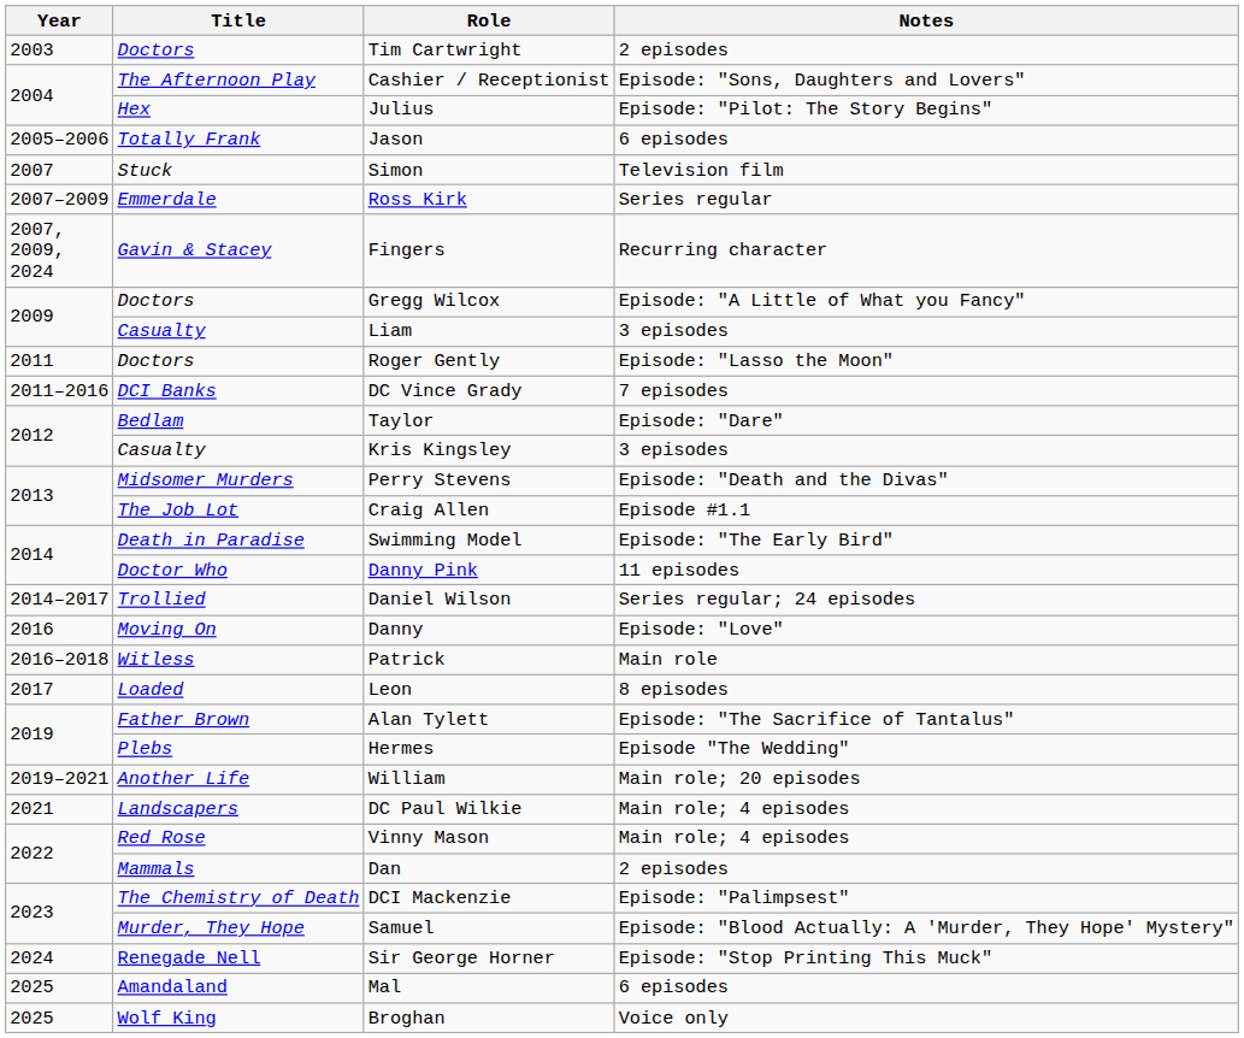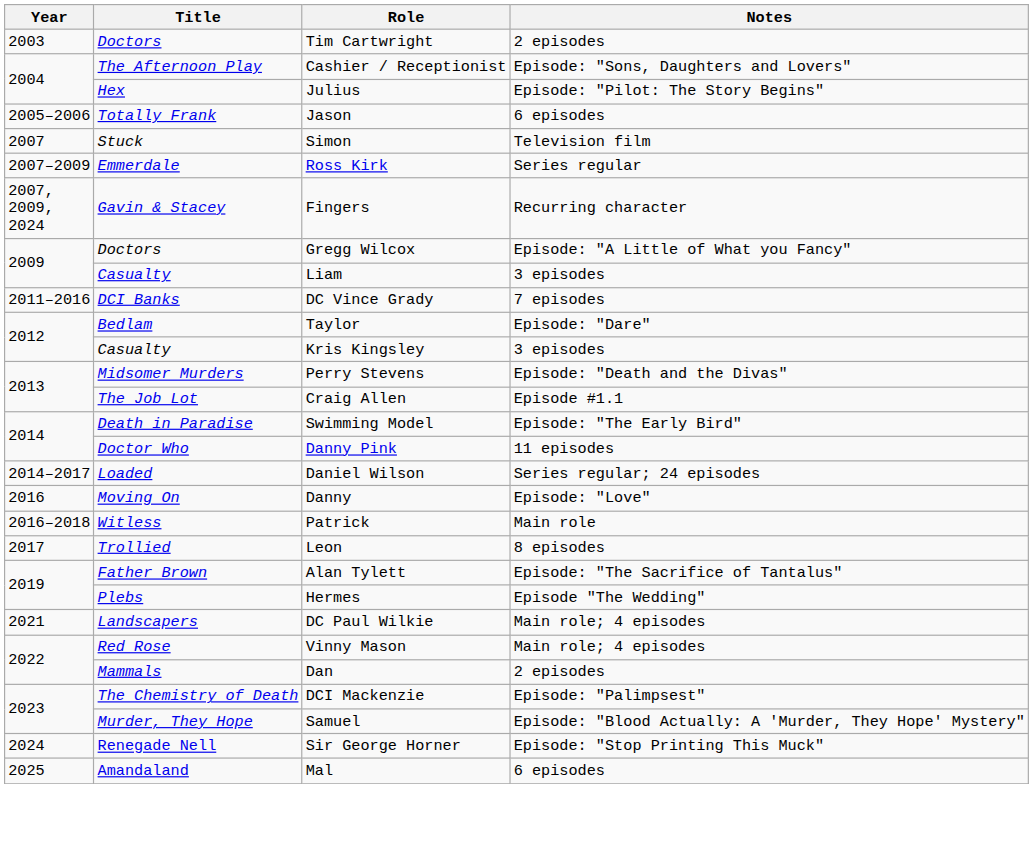 <table class="wikitable sortable">
 <tr>
 <th>Year</th>
 <th>Title</th>
 <th>Role</th>
 <th class="unsortable">Notes</th>
 </tr>
 <tr>
 <td>2003</td>
 <td><em><a href='#'>Doctors</a></em></td>
 <td>Tim Cartwright</td>
 <td>2 episodes</td>
 </tr>
 <tr>
 <td rowspan="2">2004</td>
 <td><em><a href='#'>The Afternoon Play</a></em></td>
 <td>Cashier / Receptionist</td>
 <td>Episode: "Sons, Daughters and Lovers"</td>
 </tr>
 <tr>
 <td><em><a href='#'>Hex</a></em></td>
 <td>Julius</td>
 <td>Episode: "Pilot: The Story Begins"</td>
 </tr>
 <tr>
 <td>2005–2006</td>
 <td><em><a href='#'>Totally Frank</a></em></td>
 <td>Jason</td>
 <td>6 episodes</td>
 </tr>
 <tr>
 <td>2007</td>
 <td><em>Stuck</em></td>
 <td>Simon</td>
 <td>Television film</td>
 </tr>
 <tr>
 <td>2007–2009</td>
 <td><em><a href='#'>Emmerdale</a></em></td>
 <td><a href='#'>Ross Kirk</a></td>
 <td>Series regular</td>
 </tr>
 <tr>
 <td>2007,<br>2009,<br>2024</td>
 <td><em><a href='#'>Gavin & Stacey</a></em></td>
 <td>Fingers</td>
 <td>Recurring character</td>
 </tr>
 <tr>
 <td rowspan="2">2009</td>
 <td><em>Doctors</em></td>
 <td>Gregg Wilcox</td>
 <td>Episode: "A Little of What you Fancy"</td>
 </tr>
 <tr>
 <td><em><a href='#'>Casualty</a></em></td>
 <td>Liam</td>
 <td>3 episodes</td>
 </tr>
 <tr>
-<td>2011</td>
-<td><em>Doctors</em></td>
-<td>Roger Gently</td>
-<td>Episode: "Lasso the Moon"</td>
-</tr>
-<tr>
 <td>2011–2016</td>
 <td><em><a href='#'>DCI Banks</a></em></td>
 <td>DC Vince Grady</td>
 <td>7 episodes</td>
 </tr>
 <tr>
 <td rowspan="2">2012</td>
 <td><em><a href='#'>Bedlam</a></em></td>
 <td>Taylor</td>
 <td>Episode: "Dare"</td>
 </tr>
 <tr>
 <td><em>Casualty</em></td>
 <td>Kris Kingsley</td>
 <td>3 episodes</td>
 </tr>
 <tr>
 <td rowspan="2">2013</td>
 <td><em><a href='#'>Midsomer Murders</a></em></td>
 <td>Perry Stevens</td>
 <td>Episode: "Death and the Divas"</td>
 </tr>
 <tr>
 <td><em><a href='#'>The Job Lot</a></em></td>
 <td>Craig Allen</td>
 <td>Episode #1.1</td>
 </tr>
 <tr>
 <td rowspan="2">2014</td>
 <td><em><a href='#'>Death in Paradise</a></em></td>
 <td>Swimming Model</td>
 <td>Episode: "The Early Bird"</td>
 </tr>
 <tr>
 <td><em><a href='#'>Doctor Who</a></em></td>
 <td><a href='#'>Danny Pink</a></td>
 <td>11 episodes</td>
 </tr>
 <tr>
 <td>2014–2017</td>
-<td><em><a href='#'>Trollied</a></em></td>
+<td><em><a href='#'>Loaded</a></em></td>
 <td>Daniel Wilson</td>
 <td>Series regular; 24 episodes</td>
 </tr>
 <tr>
 <td>2016</td>
 <td><em><a href='#'>Moving On</a></em></td>
 <td>Danny</td>
 <td>Episode: "Love"</td>
 </tr>
 <tr>
 <td>2016–2018</td>
 <td><em><a href='#'>Witless</a></em></td>
 <td>Patrick</td>
 <td>Main role</td>
 </tr>
 <tr>
 <td>2017</td>
-<td><em><a href='#'>Loaded</a></em></td>
+<td><em><a href='#'>Trollied</a></em></td>
 <td>Leon</td>
 <td>8 episodes</td>
 </tr>
 <tr>
 <td rowspan="2">2019</td>
 <td><em><a href='#'>Father Brown</a></em></td>
 <td>Alan Tylett</td>
 <td>Episode: "The Sacrifice of Tantalus"</td>
 </tr>
 <tr>
 <td><em><a href='#'>Plebs</a></em></td>
 <td>Hermes</td>
 <td>Episode "The Wedding"</td>
-</tr>
-<tr>
-<td>2019–2021</td>
-<td><em><a href='#'>Another Life</a></em></td>
-<td>William</td>
-<td>Main role; 20 episodes</td>
 </tr>
 <tr>
 <td>2021</td>
 <td><em><a href='#'>Landscapers</a></em></td>
 <td>DC Paul Wilkie</td>
 <td>Main role; 4 episodes</td>
 </tr>
 <tr>
 <td rowspan="2">2022</td>
 <td><em><a href='#'>Red Rose</a></em></td>
 <td>Vinny Mason</td>
 <td>Main role; 4 episodes</td>
 </tr>
 <tr>
 <td><em><a href='#'>Mammals</a></em></td>
 <td>Dan</td>
 <td>2 episodes</td>
 </tr>
 <tr>
 <td rowspan="2">2023</td>
 <td><em><a href='#'>The Chemistry of Death</a></em></td>
 <td>DCI Mackenzie</td>
 <td>Episode: "Palimpsest"</td>
 </tr>
 <tr>
 <td><em><a href='#'>Murder, They Hope</a></td>
 <td>Samuel</td>
 <td>Episode: "Blood Actually: A 'Murder, They Hope' Mystery"</td>
 </tr>
 <tr>
 <td>2024</td>
 <td></em><a href='#'>Renegade Nell</a><em></td>
 <td>Sir George Horner</td>
 <td>Episode: "Stop Printing This Muck"</td>
 </tr>
 <tr>
 <td>2025</td>
 <td></em><a href='#'>Amandaland</a><em></td>
 <td>Mal</td>
 <td>6 episodes</td>
 </tr>
-<tr>
-<td>2025</td>
-<td></em><a href='#'>Wolf King</a><em></td>
-<td>Broghan</td>
-<td>Voice only</td>
-</tr>
 </table>
